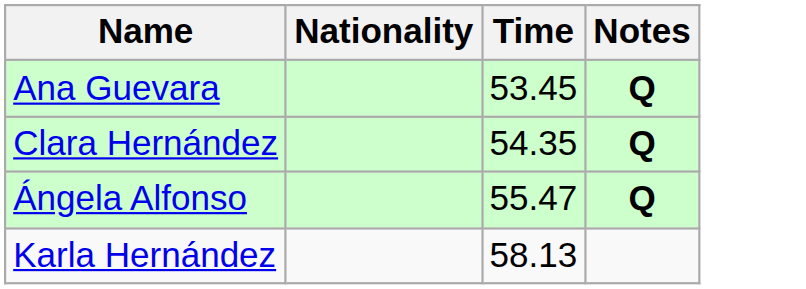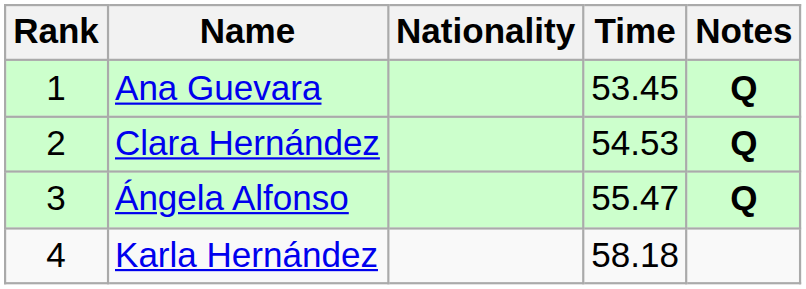 <table class="wikitable sortable" style="text-align:center">
 <tr>
+<th>Rank</th>
 <th>Name</th>
 <th>Nationality</th>
 <th>Time</th>
 <th>Notes</th>
 </tr>
 <tr bgcolor=ccffcc>
+<td>1</td>
 <td align=left><a href='#'>Ana Guevara</a></td>
 <td align=left></td>
 <td>53.45</td>
 <td><strong>Q</strong></td>
 </tr>
 <tr bgcolor=ccffcc>
+<td>2</td>
 <td align=left><a href='#'>Clara Hernández</a></td>
 <td align=left></td>
-<td>54.35</td>
+<td>54.53</td>
 <td><strong>Q</strong></td>
 </tr>
 <tr bgcolor=ccffcc>
+<td>3</td>
 <td align=left><a href='#'>Ángela Alfonso</a></td>
 <td align=left></td>
 <td>55.47</td>
 <td><strong>Q</strong></td>
 </tr>
 <tr>
+<td>4</td>
 <td align=left><a href='#'>Karla Hernández</a></td>
 <td align=left></td>
-<td>58.13</td>
+<td>58.18</td>
 <td></td>
 </tr>
 </table>
